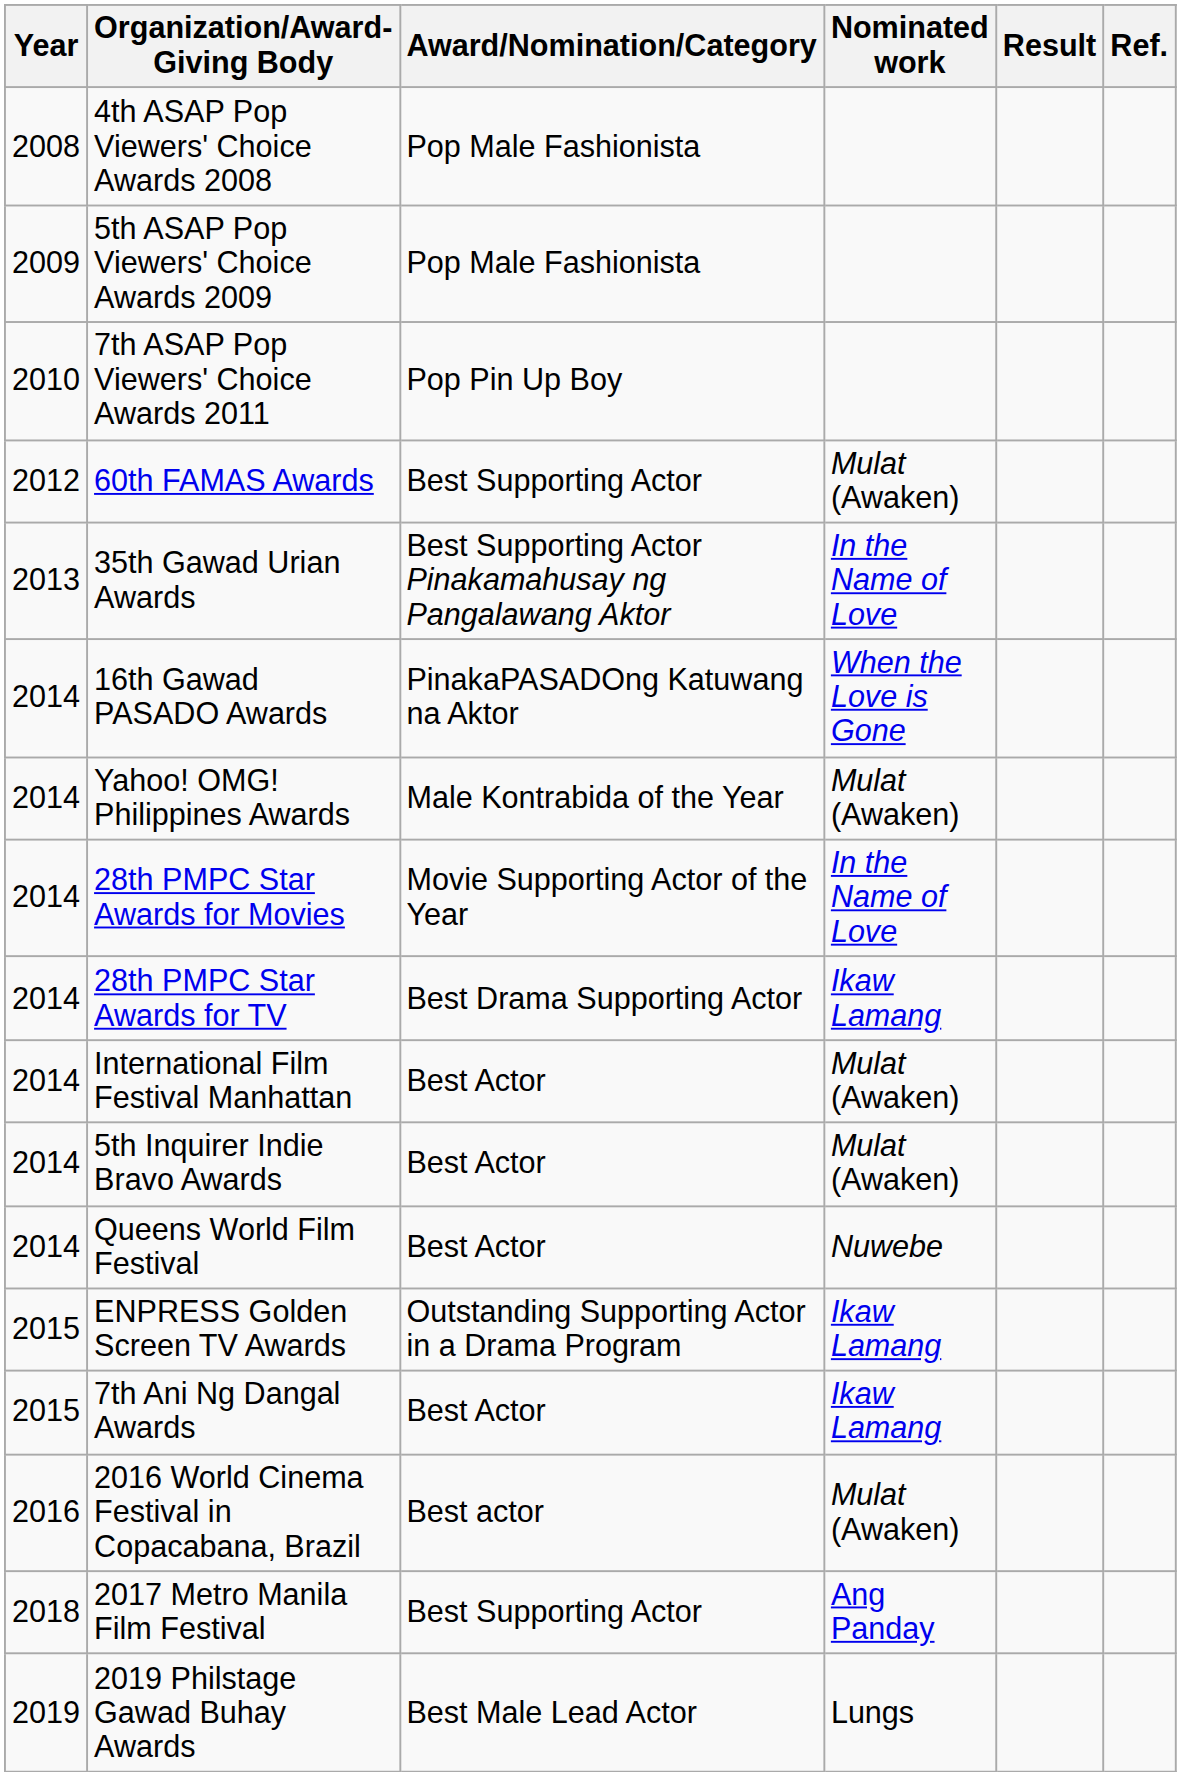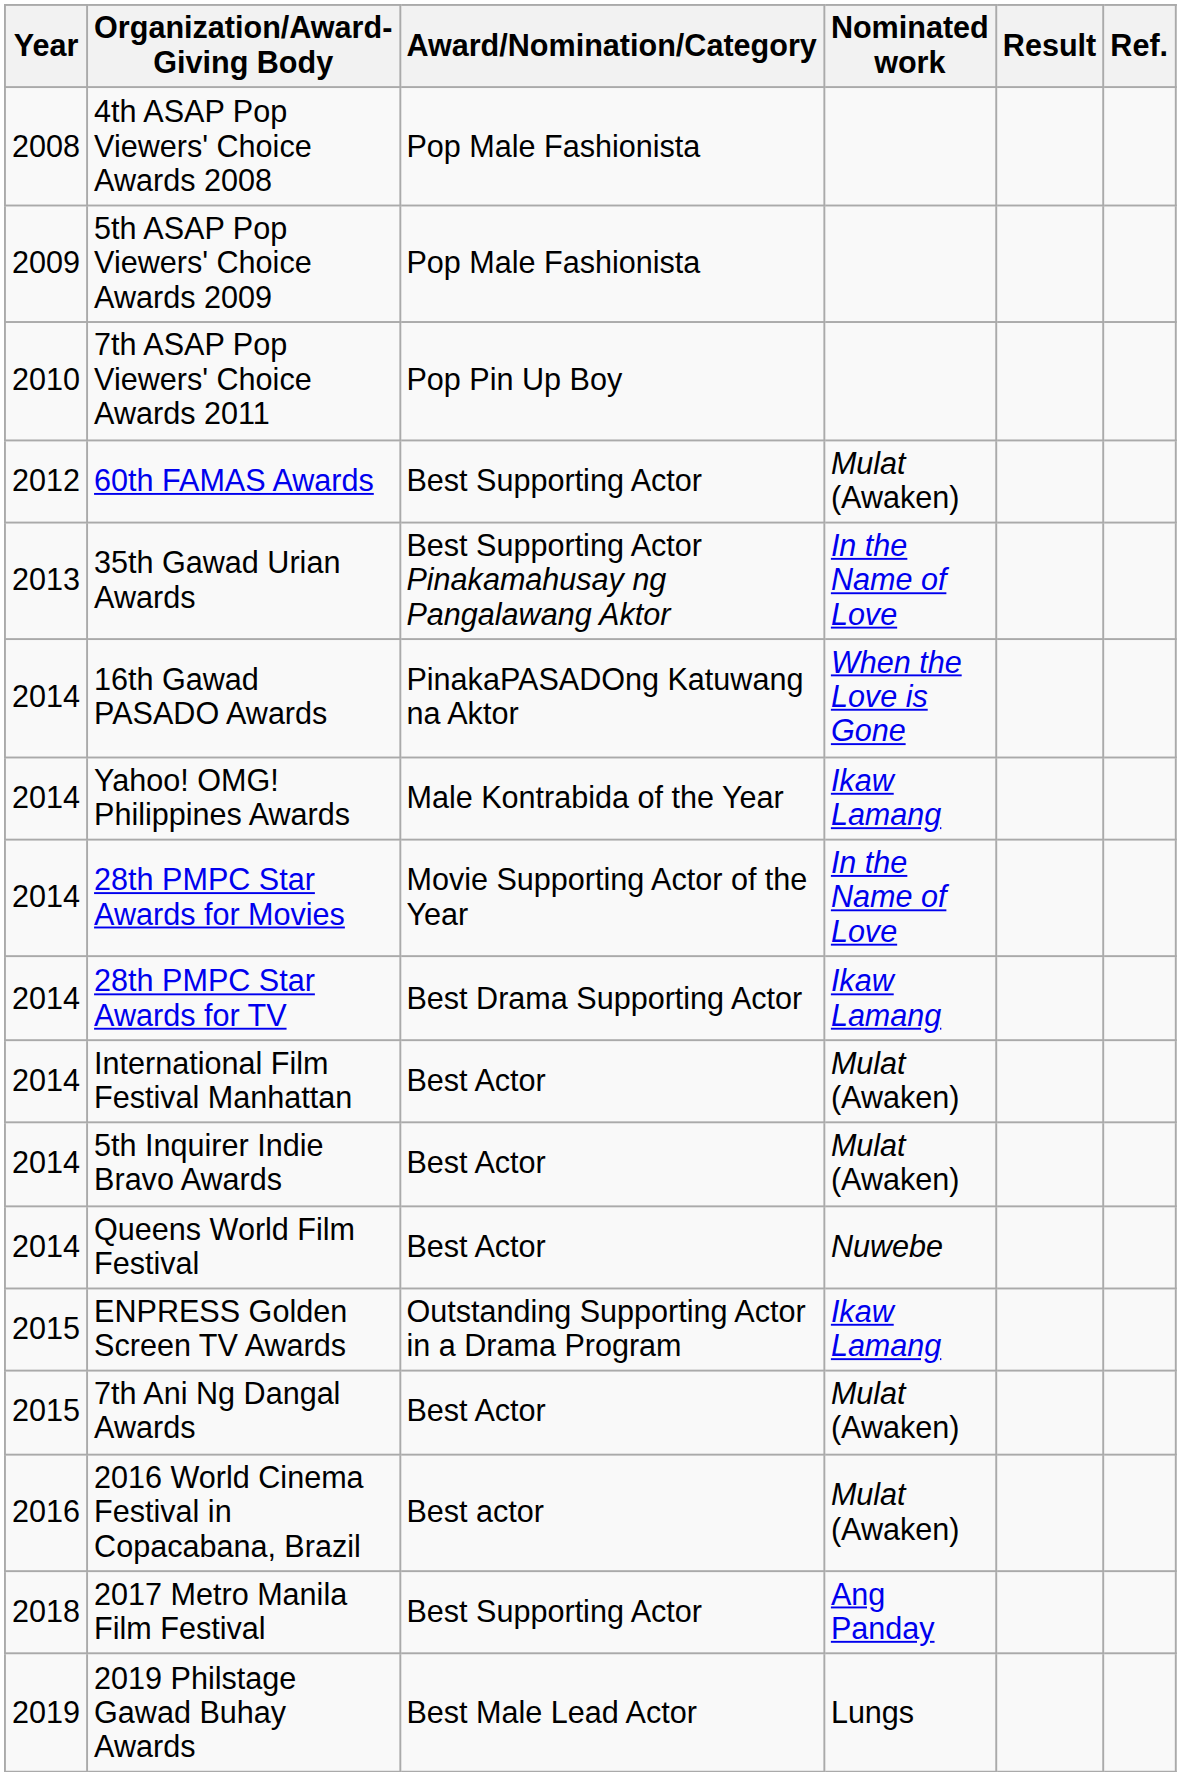 <table | width= "90%" class=wikitable sortable">
 <tr>
 <th>Year</th>
 <th>Organization/Award-Giving Body</th>
 <th>Award/Nomination/Category</th>
 <th>Nominated work</th>
 <th>Result</th>
 <th>Ref.</th>
 </tr>
 <tr>
 <td>2008</td>
 <td>4th ASAP Pop Viewers' Choice Awards 2008</td>
 <td>Pop Male Fashionista</td>
 <td></td>
 <td></td>
 <td></td>
 </tr>
 <tr>
 <td>2009</td>
 <td>5th ASAP Pop Viewers' Choice Awards 2009</td>
 <td>Pop Male Fashionista</td>
 <td></td>
 <td></td>
 <td></td>
 </tr>
 <tr>
 <td>2010</td>
 <td>7th ASAP Pop Viewers' Choice Awards 2011</td>
 <td>Pop Pin Up Boy</td>
 <td></td>
 <td></td>
 <td></td>
 </tr>
 <tr>
 <td>2012</td>
 <td><a href='#'>60th FAMAS Awards</a></td>
 <td>Best Supporting Actor</td>
 <td><em>Mulat</em> (Awaken)</td>
 <td></td>
 <td></td>
 </tr>
 <tr>
 <td>2013</td>
 <td>35th Gawad Urian Awards</td>
 <td>Best Supporting Actor <em>Pinakamahusay ng Pangalawang Aktor</em></td>
 <td><em><a href='#'>In the Name of Love</a></em></td>
 <td></td>
 <td></td>
 </tr>
 <tr>
 <td>2014</td>
 <td>16th Gawad PASADO Awards</td>
 <td>PinakaPASADOng Katuwang na Aktor</td>
 <td><em><a href='#'>When the Love is Gone</a></em></td>
 <td></td>
 <td></td>
 </tr>
 <tr>
 <td>2014</td>
 <td>Yahoo! OMG! Philippines Awards</td>
 <td>Male Kontrabida of the Year</td>
-<td><em>Mulat</em> (Awaken)</td>
+<td><em><a href='#'>Ikaw Lamang</a></em></td>
 <td></td>
 <td></td>
 </tr>
 <tr>
 <td>2014</td>
 <td><a href='#'>28th PMPC Star Awards for Movies</a></td>
 <td>Movie Supporting Actor of the Year</td>
 <td><em><a href='#'>In the Name of Love</a></em></td>
 <td></td>
 <td></td>
 </tr>
 <tr>
 <td>2014</td>
 <td><a href='#'>28th PMPC Star Awards for TV</a></td>
 <td>Best Drama Supporting Actor</td>
 <td><em><a href='#'>Ikaw Lamang</a></em></td>
 <td></td>
 <td></td>
 </tr>
 <tr>
 <td>2014</td>
 <td>International Film Festival Manhattan</td>
 <td>Best Actor</td>
 <td><em>Mulat</em> (Awaken)</td>
 <td></td>
 <td></td>
 </tr>
 <tr>
 <td>2014</td>
 <td>5th Inquirer Indie Bravo Awards</td>
 <td>Best Actor</td>
 <td><em>Mulat</em> (Awaken)</td>
 <td></td>
 <td></td>
 </tr>
 <tr>
 <td>2014</td>
 <td>Queens World Film Festival</td>
 <td>Best Actor</td>
 <td><em>Nuwebe</em></td>
 <td></td>
 <td></td>
 </tr>
 <tr>
 <td>2015</td>
 <td>ENPRESS Golden Screen TV Awards</td>
 <td>Outstanding Supporting Actor in a Drama Program</td>
 <td><em><a href='#'>Ikaw Lamang</a></em></td>
 <td></td>
 <td></td>
 </tr>
 <tr>
 <td>2015</td>
 <td>7th Ani Ng Dangal Awards</td>
 <td>Best Actor</td>
-<td><em><a href='#'>Ikaw Lamang</a></em></td>
+<td><em>Mulat</em> (Awaken)</td>
 <td></td>
 <td></td>
 </tr>
 <tr>
 <td>2016</td>
 <td>2016 World Cinema Festival in Copacabana, Brazil</td>
 <td>Best actor</td>
 <td><em>Mulat</em> (Awaken)</td>
 <td></td>
 <td></td>
 </tr>
 <tr>
 <td>2018</td>
 <td>2017 Metro Manila Film Festival</td>
 <td>Best Supporting Actor</td>
 <td><a href='#'>Ang Panday</a></td>
 <td></td>
 <td></td>
 </tr>
 <tr>
 <td>2019</td>
 <td>2019 Philstage Gawad Buhay Awards</td>
 <td>Best Male Lead Actor</td>
 <td>Lungs</td>
 <td></td>
 <td></td>
 </tr>
 </table>
